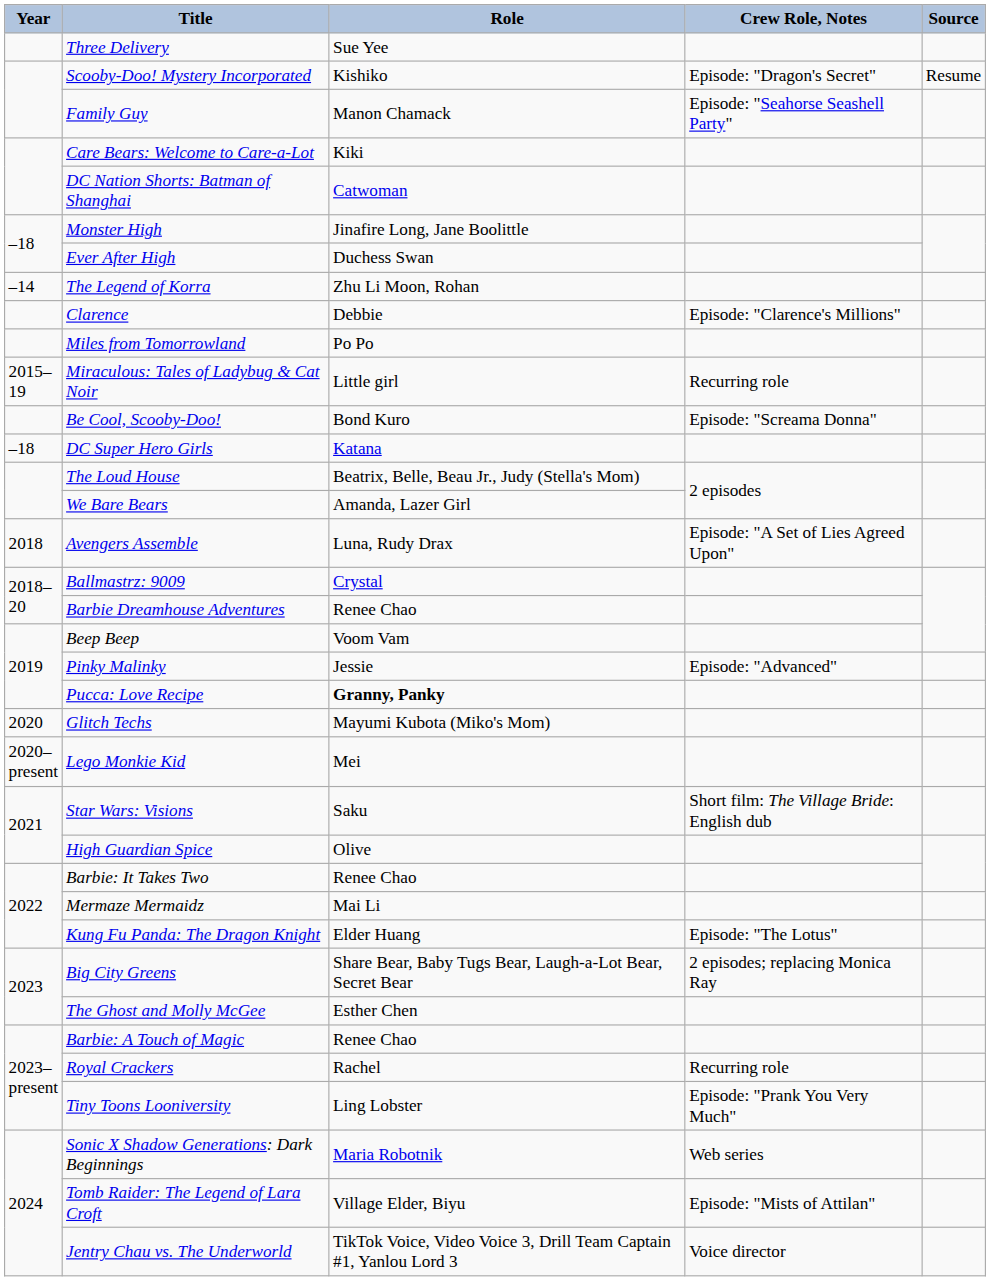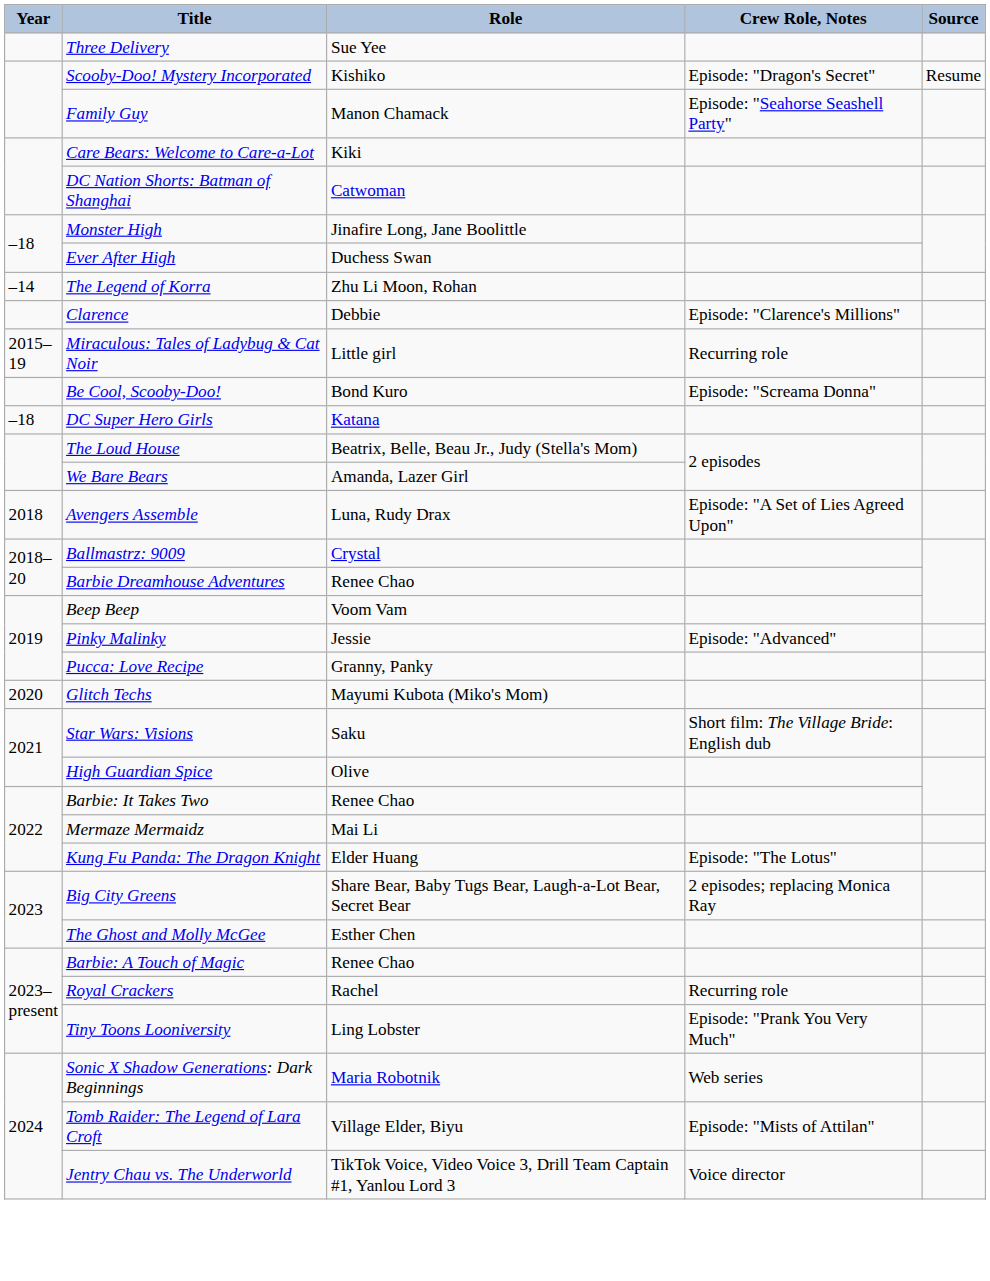 <table class="wikitable sortable plainrowheaders" style="width=95%; font-size: 95%;">
 <tr>
 <th style="background:#b0c4de; width:40px;">Year </th>
 <th style="background:#b0c4de;">Title</th>
 <th style="background:#b0c4de;">Role</th>
 <th style="background:#b0c4de;" class="unsortable">Crew Role, Notes</th>
 <th style="background:#b0c4de;" class="unsortable">Source</th>
 </tr>
 <tr>
 <td></td>
 <td><em><a href='#'>Three Delivery</a></em></td>
 <td>Sue Yee</td>
 <td> </td>
 <td></td>
 </tr>
 <tr>
 <td rowspan="2"></td>
 <td><em><a href='#'>Scooby-Doo! Mystery Incorporated</a></em></td>
 <td>Kishiko</td>
 <td>Episode: "Dragon's Secret"</td>
 <td>Resume </td>
 </tr>
 <tr>
 <td><em><a href='#'>Family Guy</a></em></td>
 <td>Manon Chamack</td>
 <td>Episode: "<a href='#'>Seahorse Seashell Party</a>"</td>
 </tr>
 <tr>
 <td rowspan="2"></td>
 <td><em><a href='#'>Care Bears: Welcome to Care-a-Lot</a></em></td>
 <td>Kiki</td>
 <td> </td>
 <td></td>
 </tr>
 <tr>
 <td><em><a href='#'>DC Nation Shorts: Batman of Shanghai</a></em></td>
 <td><a href='#'>Catwoman</a></td>
 <td> </td>
 <td></td>
 </tr>
 <tr>
 <td rowspan="2">–18</td>
 <td><em><a href='#'>Monster High</a></em></td>
 <td>Jinafire Long, Jane Boolittle</td>
 <td> </td>
 <td rowspan="2"></td>
 </tr>
 <tr>
 <td><em><a href='#'>Ever After High</a></em></td>
 <td>Duchess Swan</td>
 <td> </td>
 </tr>
 <tr>
 <td>–14</td>
 <td><em><a href='#'>The Legend of Korra</a></em></td>
 <td>Zhu Li Moon, Rohan</td>
 <td> </td>
 <td></td>
 </tr>
 <tr>
 <td></td>
 <td><em><a href='#'>Clarence</a></em></td>
 <td>Debbie</td>
 <td>Episode: "Clarence's Millions"</td>
 <td></td>
 </tr>
 <tr>
-<td></td>
-<td><em><a href='#'>Miles from Tomorrowland</a></em></td>
-<td>Po Po</td>
-<td></td>
-<td></td>
-</tr>
-<tr>
 <td>2015–19</td>
 <td><em><a href='#'>Miraculous: Tales of Ladybug & Cat Noir</a></em></td>
 <td>Little girl</td>
 <td>Recurring role</td>
 <td></td>
 </tr>
 <tr>
 <td></td>
 <td><em><a href='#'>Be Cool, Scooby-Doo!</a></em></td>
 <td>Bond Kuro</td>
 <td>Episode: "Screama Donna"</td>
 <td></td>
 </tr>
 <tr>
 <td>–18</td>
 <td><em><a href='#'>DC Super Hero Girls</a></em></td>
 <td><a href='#'>Katana</a></td>
 <td> </td>
 <td></td>
 </tr>
 <tr>
 <td rowspan="2"></td>
 <td><em><a href='#'>The Loud House</a></em></td>
 <td>Beatrix, Belle, Beau Jr., Judy (Stella's Mom)</td>
 <td rowspan="2">2 episodes</td>
 <td rowspan="2"></td>
 </tr>
 <tr>
 <td><em><a href='#'>We Bare Bears</a></em></td>
 <td>Amanda, Lazer Girl</td>
 </tr>
 <tr>
 <td>2018</td>
 <td><em><a href='#'>Avengers Assemble</a></em></td>
 <td>Luna, Rudy Drax</td>
 <td>Episode: "A Set of Lies Agreed Upon"</td>
 <td></td>
 </tr>
 <tr>
 <td rowspan="2">2018–20</td>
 <td><em><a href='#'>Ballmastrz: 9009</a></em></td>
 <td><a href='#'>Crystal</a></td>
 <td></td>
 </tr>
 <tr>
 <td><em><a href='#'>Barbie Dreamhouse Adventures</a></em></td>
 <td>Renee Chao</td>
 <td></td>
 </tr>
 <tr>
 <td rowspan="3">2019</td>
 <td><em>Beep Beep</em></td>
 <td>Voom Vam</td>
 <td></td>
 </tr>
 <tr>
 <td><em><a href='#'>Pinky Malinky</a></em></td>
 <td>Jessie</td>
 <td>Episode: "Advanced"</td>
 <td></td>
 </tr>
 <tr>
 <td><em><a href='#'>Pucca: Love Recipe</a></em></td>
-<td><strong>Granny, Panky</strong></td>
+<td>Granny, Panky</td>
 <td></td>
 <td></td>
 </tr>
 <tr>
 <td>2020</td>
 <td><em><a href='#'>Glitch Techs</a></em></td>
 <td>Mayumi Kubota (Miko's Mom)</td>
-<td></td>
-<td></td>
-</tr>
-<tr>
-<td>2020–present</td>
-<td><em><a href='#'>Lego Monkie Kid</a></em></td>
-<td>Mei</td>
 <td></td>
 <td></td>
 </tr>
 <tr>
 <td rowspan="2">2021</td>
 <td><em><a href='#'>Star Wars: Visions</a></em></td>
 <td>Saku</td>
 <td>Short film: <em>The Village Bride</em>: English dub</td>
 <td></td>
 </tr>
 <tr>
 <td><em><a href='#'>High Guardian Spice</a></em></td>
 <td>Olive</td>
 <td></td>
 <td rowspan="2"></td>
 </tr>
 <tr>
 <td rowspan="3">2022</td>
 <td><em>Barbie: It Takes Two</em></td>
 <td>Renee Chao</td>
 <td></td>
 </tr>
 <tr>
 <td><em>Mermaze Mermaidz</em></td>
 <td>Mai Li</td>
 <td></td>
 </tr>
 <tr>
 <td><em><a href='#'>Kung Fu Panda: The Dragon Knight</a></em></td>
 <td>Elder Huang</td>
 <td>Episode: "The Lotus"</td>
 <td></td>
 </tr>
 <tr>
 <td rowspan="2">2023</td>
 <td><em><a href='#'>Big City Greens</a></em></td>
 <td>Share Bear, Baby Tugs Bear, Laugh-a-Lot Bear, Secret Bear</td>
 <td>2 episodes; replacing Monica Ray</td>
 </tr>
 <tr>
 <td><em><a href='#'>The Ghost and Molly McGee</a></em></td>
 <td>Esther Chen</td>
 <td></td>
 <td></td>
 </tr>
 <tr>
 <td rowspan="3">2023–present</td>
 <td><em><a href='#'>Barbie: A Touch of Magic</a></em></td>
 <td>Renee Chao</td>
 <td></td>
 </tr>
 <tr>
 <td><em><a href='#'>Royal Crackers</a></em></td>
 <td>Rachel</td>
 <td>Recurring role</td>
 <td></td>
 </tr>
 <tr>
 <td><em><a href='#'>Tiny Toons Looniversity</a></em></td>
 <td>Ling Lobster</td>
 <td>Episode: "Prank You Very Much"</td>
 <td></td>
 </tr>
 <tr>
 <td rowspan="3">2024</td>
 <td><em><a href='#'>Sonic X Shadow Generations</a>: Dark Beginnings</em></td>
 <td><a href='#'>Maria Robotnik</a></td>
 <td>Web series</td>
 <td></td>
 </tr>
 <tr>
 <td><em><a href='#'>Tomb Raider: The Legend of Lara Croft</a></em></td>
 <td>Village Elder, Biyu</td>
 <td>Episode: "Mists of Attilan"</td>
 <td></td>
 </tr>
 <tr>
 <td><em><a href='#'>Jentry Chau vs. The Underworld</a></em></td>
 <td>TikTok Voice, Video Voice 3, Drill Team Captain #1, Yanlou Lord 3</td>
 <td>Voice director</td>
 <td></td>
 </tr>
 </table>
